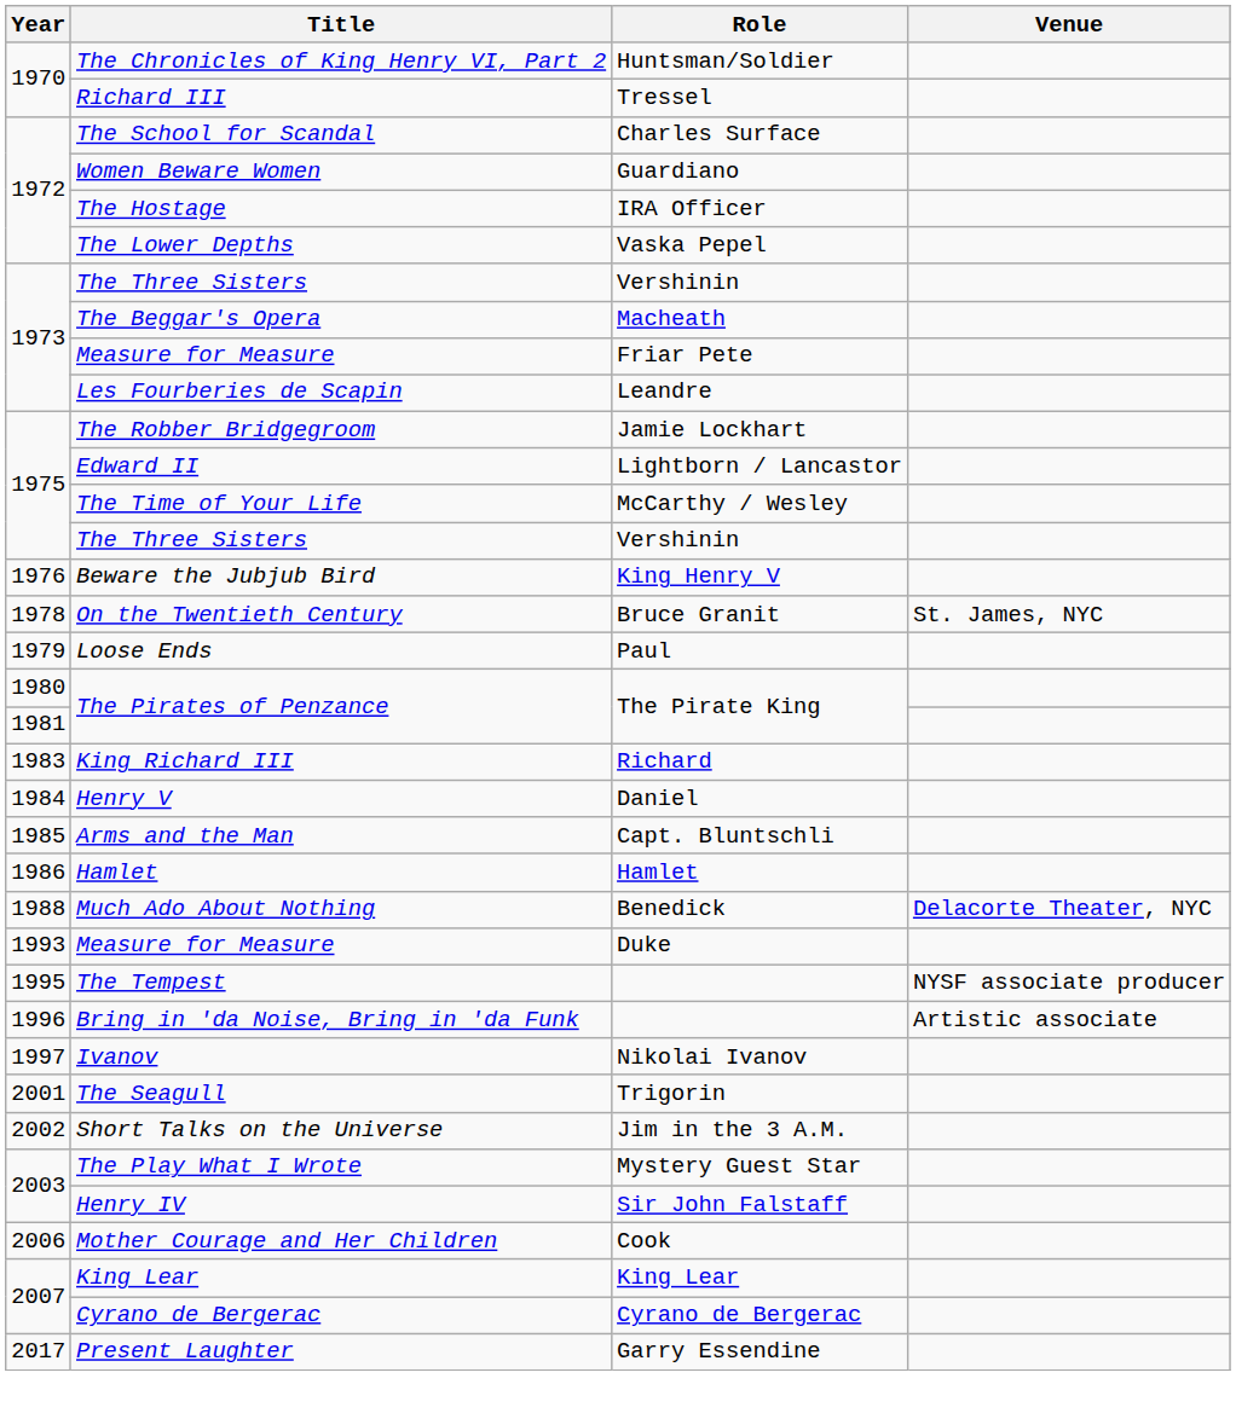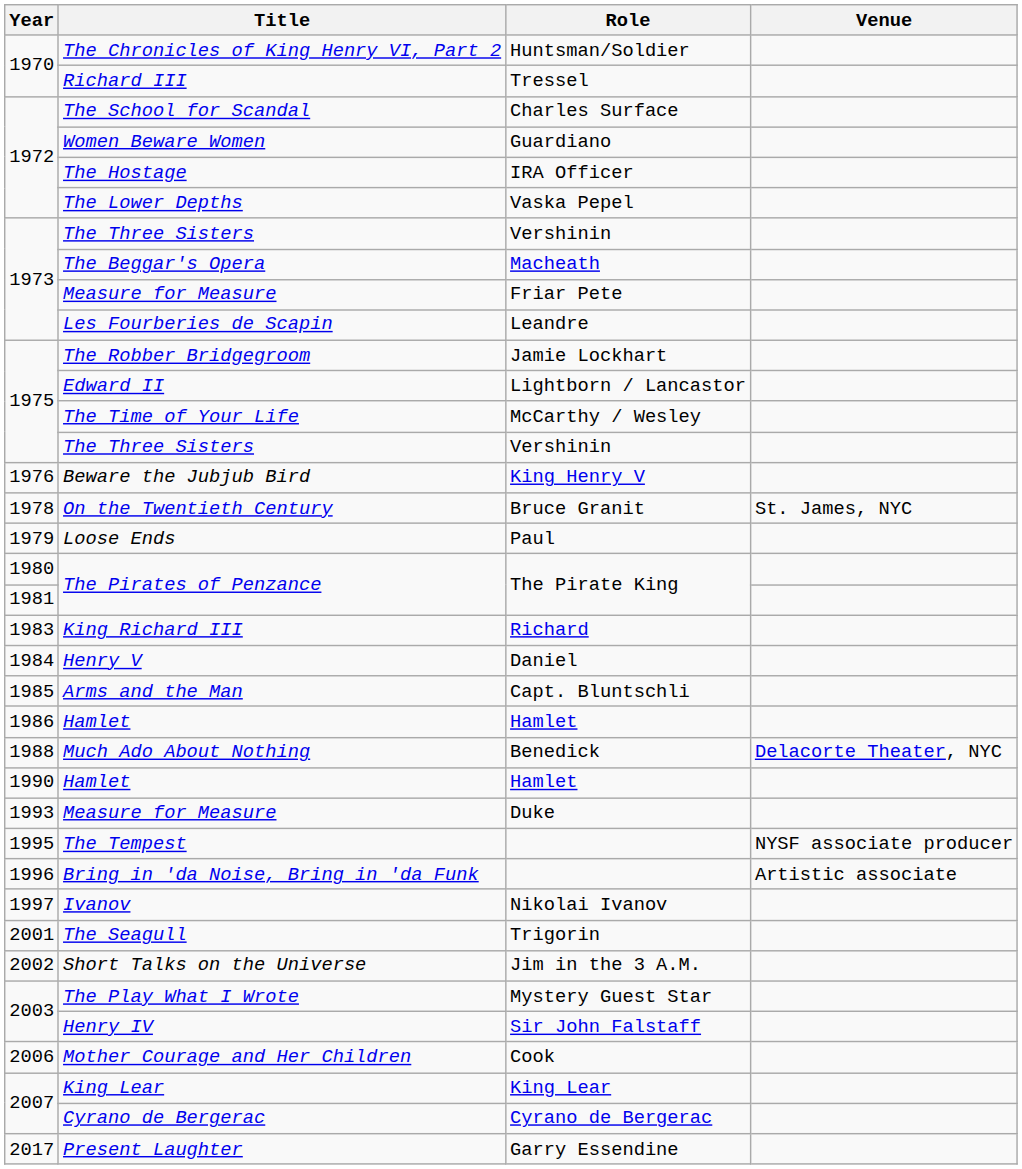 <table class="wikitable sortable unsortable">
 <tr>
 <th>Year</th>
 <th>Title</th>
 <th>Role</th>
 <th class="unsortable">Venue</th>
 </tr>
 <tr>
 <td rowspan=2>1970</td>
 <td><em><a href='#'>The Chronicles of King Henry VI, Part 2</a></em></td>
 <td>Huntsman/Soldier</td>
 <td></td>
 </tr>
 <tr>
 <td><em><a href='#'>Richard III</a></em></td>
 <td>Tressel</td>
 <td></td>
 </tr>
 <tr>
 <td rowspan=4>1972</td>
 <td><em><a href='#'>The School for Scandal</a></em></td>
 <td>Charles Surface</td>
 <td></td>
 </tr>
 <tr>
 <td><em><a href='#'>Women Beware Women</a></em></td>
 <td>Guardiano</td>
 <td></td>
 </tr>
 <tr>
 <td><em><a href='#'>The Hostage</a></em></td>
 <td>IRA Officer</td>
 <td></td>
 </tr>
 <tr>
 <td><em><a href='#'>The Lower Depths</a></em></td>
 <td>Vaska Pepel</td>
 <td></td>
 </tr>
 <tr>
 <td rowspan=4>1973</td>
 <td><em><a href='#'>The Three Sisters</a></em></td>
 <td>Vershinin</td>
 <td></td>
 </tr>
 <tr>
 <td><em><a href='#'>The Beggar's Opera</a></em></td>
 <td><a href='#'>Macheath</a></td>
 <td></td>
 </tr>
 <tr>
 <td><em><a href='#'>Measure for Measure</a></em></td>
 <td>Friar Pete</td>
 <td></td>
 </tr>
 <tr>
 <td><em><a href='#'>Les Fourberies de Scapin</a></em></td>
 <td>Leandre</td>
 <td></td>
 </tr>
 <tr>
 <td rowspan=4>1975</td>
 <td><em><a href='#'>The Robber Bridgegroom</a></em></td>
 <td>Jamie Lockhart</td>
 <td></td>
 </tr>
 <tr>
 <td><em><a href='#'>Edward II</a></em></td>
 <td>Lightborn / Lancastor</td>
 <td></td>
 </tr>
 <tr>
 <td><em><a href='#'>The Time of Your Life</a></em></td>
 <td>McCarthy / Wesley</td>
 <td></td>
 </tr>
 <tr>
 <td><em><a href='#'>The Three Sisters</a></em></td>
 <td>Vershinin</td>
 <td></td>
 </tr>
 <tr>
 <td>1976</td>
 <td><em>Beware the Jubjub Bird</em></td>
 <td><a href='#'>King Henry V</a></td>
 <td></td>
 </tr>
 <tr>
 <td>1978</td>
 <td><em><a href='#'>On the Twentieth Century</a></em></td>
 <td>Bruce Granit</td>
 <td>St. James, NYC</td>
 </tr>
 <tr>
 <td>1979</td>
 <td><em>Loose Ends</em></td>
 <td>Paul</td>
 <td></td>
 </tr>
 <tr>
 <td>1980</td>
 <td rowspan=2><em><a href='#'>The Pirates of Penzance</a></em></td>
 <td rowspan=2>The Pirate King</td>
 <td></td>
 </tr>
 <tr>
 <td>1981</td>
 </tr>
 <tr>
 <td>1983</td>
 <td><em><a href='#'>King Richard III</a></em></td>
 <td><a href='#'>Richard</a></td>
 <td></td>
 </tr>
 <tr>
 <td>1984</td>
 <td><em><a href='#'>Henry V</a></em></td>
 <td>Daniel</td>
 <td></td>
 </tr>
 <tr>
 <td>1985</td>
 <td><em><a href='#'>Arms and the Man</a></em></td>
 <td>Capt. Bluntschli</td>
 <td></td>
 </tr>
 <tr>
 <td>1986</td>
 <td><em><a href='#'>Hamlet</a></em></td>
 <td><a href='#'>Hamlet</a></td>
 <td></td>
 </tr>
 <tr>
 <td>1988</td>
 <td><em><a href='#'>Much Ado About Nothing</a></em></td>
 <td>Benedick</td>
 <td><a href='#'>Delacorte Theater</a>, NYC</td>
 </tr>
 <tr>
+<td>1990</td>
+<td><em><a href='#'>Hamlet</a></em></td>
+<td><a href='#'>Hamlet</a></td>
+<td></td>
+</tr>
+<tr>
 <td>1993</td>
 <td><em><a href='#'>Measure for Measure</a></em></td>
 <td>Duke</td>
 <td></td>
 </tr>
 <tr>
 <td>1995</td>
 <td><em><a href='#'>The Tempest</a></em></td>
 <td></td>
 <td>NYSF associate producer</td>
 </tr>
 <tr>
 <td>1996</td>
 <td><em><a href='#'>Bring in 'da Noise, Bring in 'da Funk</a></em></td>
 <td></td>
 <td>Artistic associate</td>
 </tr>
 <tr>
 <td>1997</td>
 <td><em><a href='#'>Ivanov</a></em></td>
 <td>Nikolai Ivanov</td>
 <td></td>
 </tr>
 <tr>
 <td>2001</td>
 <td><em><a href='#'>The Seagull</a></em></td>
 <td>Trigorin</td>
 <td></td>
 </tr>
 <tr>
 <td>2002</td>
 <td><em>Short Talks on the Universe</em></td>
 <td>Jim in the 3 A.M.</td>
 <td></td>
 </tr>
 <tr>
 <td rowspan=2>2003</td>
 <td><em><a href='#'>The Play What I Wrote</a> </em></td>
 <td>Mystery Guest Star</td>
 <td></td>
 </tr>
 <tr>
 <td><em><a href='#'>Henry IV</a></em></td>
 <td><a href='#'>Sir John Falstaff</a></td>
 <td></td>
 </tr>
 <tr>
 <td>2006</td>
 <td><em><a href='#'>Mother Courage and Her Children</a></em></td>
 <td>Cook</td>
 <td></td>
 </tr>
 <tr>
 <td rowspan=2>2007</td>
 <td><em><a href='#'>King Lear</a></em></td>
 <td><a href='#'>King Lear</a></td>
 <td></td>
 </tr>
 <tr>
 <td><em><a href='#'>Cyrano de Bergerac</a></em></td>
 <td><a href='#'>Cyrano de Bergerac</a></td>
 <td></td>
 </tr>
 <tr>
 <td>2017</td>
 <td><em><a href='#'>Present Laughter</a></em></td>
 <td>Garry Essendine</td>
 <td></td>
 </tr>
 </table>
